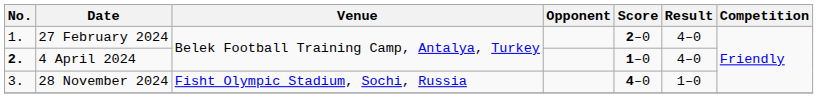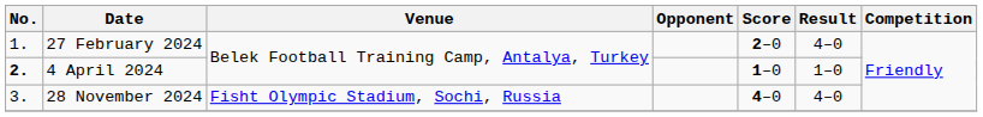 <table class="wikitable">
 <tr>
 <th>No.</th>
 <th>Date</th>
 <th>Venue</th>
 <th>Opponent</th>
 <th>Score</th>
 <th>Result</th>
 <th>Competition</th>
 </tr>
 <tr>
 <td>1.</td>
 <td>27 February 2024</td>
 <td rowspan=2>Belek Football Training Camp, <a href='#'>Antalya</a>, <a href='#'>Turkey</a></td>
 <td></td>
 <td align=center><strong>2</strong>–0</td>
 <td align=center>4–0</td>
 <td rowspan=3><a href='#'>Friendly</a></td>
 </tr>
 <tr>
 <td><strong>2.</strong></td>
 <td>4 April 2024</td>
 <td></td>
 <td align=center><strong>1</strong>–0</td>
-<td align=center>4–0</td>
+<td align=center>1–0</td>
 </tr>
 <tr>
 <td>3.</td>
 <td>28 November 2024</td>
 <td><a href='#'>Fisht Olympic Stadium</a>, <a href='#'>Sochi</a>, <a href='#'>Russia</a></td>
 <td></td>
 <td align=center><strong>4</strong>–0</td>
-<td align=center>1–0</td>
+<td align=center>4–0</td>
 </tr>
 <tr>
 </tr>
 </table>
